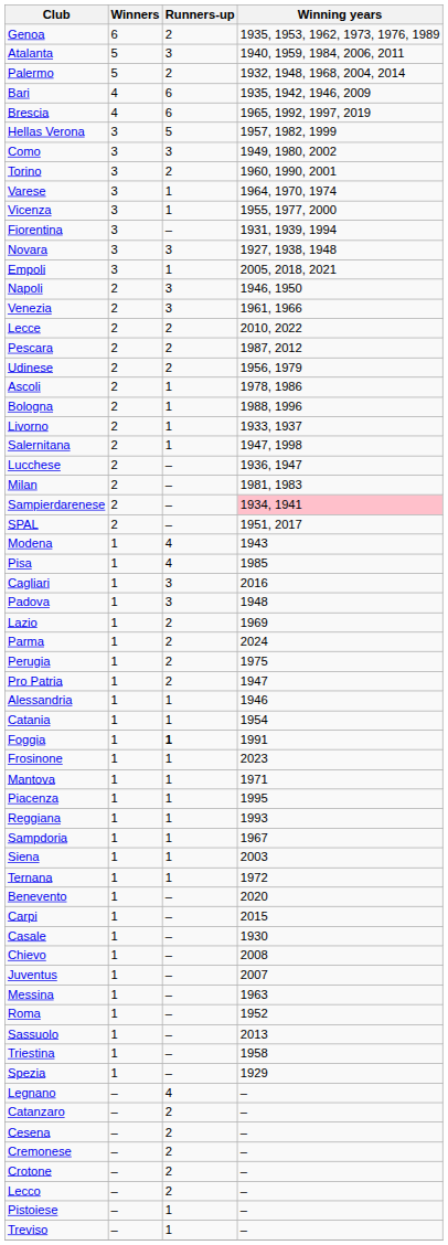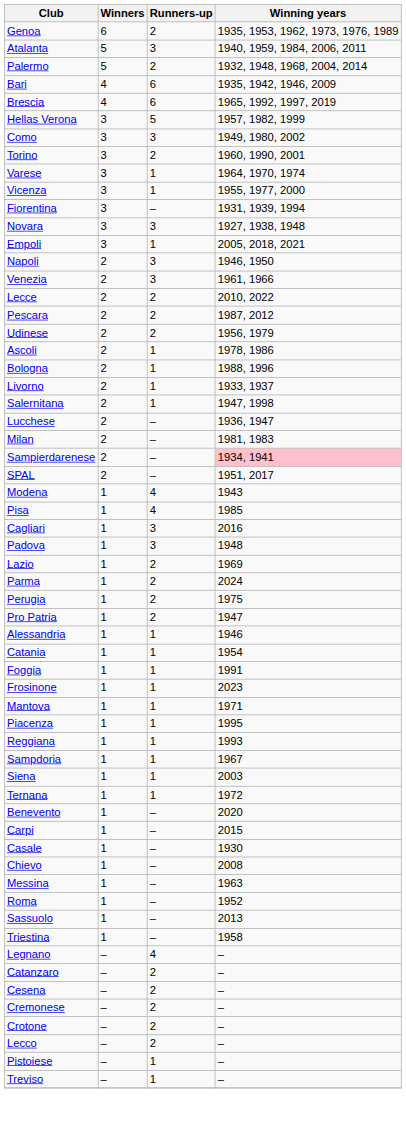 <table class="wikitable">
 <tr>
 <th>Club</th>
 <th>Winners</th>
 <th>Runners-up</th>
 <th>Winning years</th>
 </tr>
 <tr>
 <td><a href='#'>Genoa</a></td>
 <td>6</td>
 <td>2</td>
 <td>1935, 1953, 1962, 1973, 1976, 1989</td>
 </tr>
 <tr>
 <td><a href='#'>Atalanta</a></td>
 <td>5</td>
 <td>3</td>
 <td>1940, 1959, 1984, 2006, 2011</td>
 </tr>
 <tr>
 <td><a href='#'>Palermo</a></td>
 <td>5</td>
 <td>2</td>
 <td>1932, 1948, 1968, 2004, 2014</td>
 </tr>
 <tr>
 <td><a href='#'>Bari</a></td>
 <td>4</td>
 <td>6</td>
 <td>1935, 1942, 1946, 2009</td>
 </tr>
 <tr>
 <td><a href='#'>Brescia</a></td>
 <td>4</td>
 <td>6</td>
 <td>1965, 1992, 1997, 2019</td>
 </tr>
 <tr>
 <td><a href='#'>Hellas Verona</a></td>
 <td>3</td>
 <td>5</td>
 <td>1957, 1982, 1999</td>
 </tr>
 <tr>
 <td><a href='#'>Como</a></td>
 <td>3</td>
 <td>3</td>
 <td>1949, 1980, 2002</td>
 </tr>
 <tr>
 <td><a href='#'>Torino</a></td>
 <td>3</td>
 <td>2</td>
 <td>1960, 1990, 2001</td>
 </tr>
 <tr>
 <td><a href='#'>Varese</a></td>
 <td>3</td>
 <td>1</td>
 <td>1964, 1970, 1974</td>
 </tr>
 <tr>
 <td><a href='#'>Vicenza</a></td>
 <td>3</td>
 <td>1</td>
 <td>1955, 1977, 2000</td>
 </tr>
 <tr>
 <td><a href='#'>Fiorentina</a></td>
 <td>3</td>
 <td>–</td>
 <td>1931, 1939, 1994</td>
 </tr>
 <tr>
 <td><a href='#'>Novara</a></td>
 <td>3</td>
 <td>3</td>
 <td>1927, 1938, 1948</td>
 </tr>
 <tr>
 <td><a href='#'>Empoli</a></td>
 <td>3</td>
 <td>1</td>
 <td>2005, 2018, 2021</td>
 </tr>
 <tr>
 <td><a href='#'>Napoli</a></td>
 <td>2</td>
 <td>3</td>
 <td>1946, 1950</td>
 </tr>
 <tr>
 <td><a href='#'>Venezia</a></td>
 <td>2</td>
 <td>3</td>
 <td>1961, 1966</td>
 </tr>
 <tr>
 <td><a href='#'>Lecce</a></td>
 <td>2</td>
 <td>2</td>
 <td>2010, 2022</td>
 </tr>
 <tr>
 <td><a href='#'>Pescara</a></td>
 <td>2</td>
 <td>2</td>
 <td>1987, 2012</td>
 </tr>
 <tr>
 <td><a href='#'>Udinese</a></td>
 <td>2</td>
 <td>2</td>
 <td>1956, 1979</td>
 </tr>
 <tr>
 <td><a href='#'>Ascoli</a></td>
 <td>2</td>
 <td>1</td>
 <td>1978, 1986</td>
 </tr>
 <tr>
 <td><a href='#'>Bologna</a></td>
 <td>2</td>
 <td>1</td>
 <td>1988, 1996</td>
 </tr>
 <tr>
 <td><a href='#'>Livorno</a></td>
 <td>2</td>
 <td>1</td>
 <td>1933, 1937</td>
 </tr>
 <tr>
 <td><a href='#'>Salernitana</a></td>
 <td>2</td>
 <td>1</td>
 <td>1947, 1998</td>
 </tr>
 <tr>
 <td><a href='#'>Lucchese</a></td>
 <td>2</td>
 <td>–</td>
 <td>1936, 1947</td>
 </tr>
 <tr>
 <td><a href='#'>Milan</a></td>
 <td>2</td>
 <td>–</td>
 <td>1981, 1983</td>
 </tr>
 <tr>
 <td><a href='#'>Sampierdarenese</a></td>
 <td>2</td>
 <td>–</td>
 <td style="background: pink;">1934, 1941</td>
 </tr>
 <tr>
 <td><a href='#'>SPAL</a></td>
 <td>2</td>
 <td>–</td>
 <td>1951, 2017</td>
 </tr>
 <tr>
 <td><a href='#'>Modena</a></td>
 <td>1</td>
 <td>4</td>
 <td>1943</td>
 </tr>
 <tr>
 <td><a href='#'>Pisa</a></td>
 <td>1</td>
 <td>4</td>
 <td>1985</td>
 </tr>
 <tr>
 <td><a href='#'>Cagliari</a></td>
 <td>1</td>
 <td>3</td>
 <td>2016</td>
 </tr>
 <tr>
 <td><a href='#'>Padova</a></td>
 <td>1</td>
 <td>3</td>
 <td>1948</td>
 </tr>
 <tr>
 <td><a href='#'>Lazio</a></td>
 <td>1</td>
 <td>2</td>
 <td>1969</td>
 </tr>
 <tr>
 <td><a href='#'>Parma</a></td>
 <td>1</td>
 <td>2</td>
 <td>2024</td>
 </tr>
 <tr>
 <td><a href='#'>Perugia</a></td>
 <td>1</td>
 <td>2</td>
 <td>1975</td>
 </tr>
 <tr>
 <td><a href='#'>Pro Patria</a></td>
 <td>1</td>
 <td>2</td>
 <td>1947</td>
 </tr>
 <tr>
 <td><a href='#'>Alessandria</a></td>
 <td>1</td>
 <td>1</td>
 <td>1946</td>
 </tr>
 <tr>
 <td><a href='#'>Catania</a></td>
 <td>1</td>
 <td>1</td>
 <td>1954</td>
 </tr>
 <tr>
 <td><a href='#'>Foggia</a></td>
 <td>1</td>
-<td><strong>1</strong></td>
+<td>1</td>
 <td>1991</td>
 </tr>
 <tr>
 <td><a href='#'>Frosinone</a></td>
 <td>1</td>
 <td>1</td>
 <td>2023</td>
 </tr>
 <tr>
 <td><a href='#'>Mantova</a></td>
 <td>1</td>
 <td>1</td>
 <td>1971</td>
 </tr>
 <tr>
 <td><a href='#'>Piacenza</a></td>
 <td>1</td>
 <td>1</td>
 <td>1995</td>
 </tr>
 <tr>
 <td><a href='#'>Reggiana</a></td>
 <td>1</td>
 <td>1</td>
 <td>1993</td>
 </tr>
 <tr>
 <td><a href='#'>Sampdoria</a></td>
 <td>1</td>
 <td>1</td>
 <td>1967</td>
 </tr>
 <tr>
 <td><a href='#'>Siena</a></td>
 <td>1</td>
 <td>1</td>
 <td>2003</td>
 </tr>
 <tr>
 <td><a href='#'>Ternana</a></td>
 <td>1</td>
 <td>1</td>
 <td>1972</td>
 </tr>
 <tr>
 <td><a href='#'>Benevento</a></td>
 <td>1</td>
 <td>–</td>
 <td>2020</td>
 </tr>
 <tr>
 <td><a href='#'>Carpi</a></td>
 <td>1</td>
 <td>–</td>
 <td>2015</td>
 </tr>
 <tr>
 <td><a href='#'>Casale</a></td>
 <td>1</td>
 <td>–</td>
 <td>1930</td>
 </tr>
 <tr>
 <td><a href='#'>Chievo</a></td>
 <td>1</td>
 <td>–</td>
 <td>2008</td>
 </tr>
 <tr>
-<td><a href='#'>Juventus</a></td>
-<td>1</td>
-<td>–</td>
-<td>2007</td>
-</tr>
-<tr>
 <td><a href='#'>Messina</a></td>
 <td>1</td>
 <td>–</td>
 <td>1963</td>
 </tr>
 <tr>
 <td><a href='#'>Roma</a></td>
 <td>1</td>
 <td>–</td>
 <td>1952</td>
 </tr>
 <tr>
 <td><a href='#'>Sassuolo</a></td>
 <td>1</td>
 <td>–</td>
 <td>2013</td>
 </tr>
 <tr>
 <td><a href='#'>Triestina</a></td>
 <td>1</td>
 <td>–</td>
 <td>1958</td>
-</tr>
-<tr>
-<td><a href='#'>Spezia</a></td>
-<td>1</td>
-<td>–</td>
-<td>1929</td>
 </tr>
 <tr>
 <td><a href='#'>Legnano</a></td>
 <td>–</td>
 <td>4</td>
 <td>–</td>
 </tr>
 <tr>
 <td><a href='#'>Catanzaro</a></td>
 <td>–</td>
 <td>2</td>
 <td>–</td>
 </tr>
 <tr>
 <td><a href='#'>Cesena</a></td>
 <td>–</td>
 <td>2</td>
 <td>–</td>
 </tr>
 <tr>
 <td><a href='#'>Cremonese</a></td>
 <td>–</td>
 <td>2</td>
 <td>–</td>
 </tr>
 <tr>
 <td><a href='#'>Crotone</a></td>
 <td>–</td>
 <td>2</td>
 <td>–</td>
 </tr>
 <tr>
 <td><a href='#'>Lecco</a></td>
 <td>–</td>
 <td>2</td>
 <td>–</td>
 </tr>
 <tr>
 <td><a href='#'>Pistoiese</a></td>
 <td>–</td>
 <td>1</td>
 <td>–</td>
 </tr>
 <tr>
 <td><a href='#'>Treviso</a></td>
 <td>–</td>
 <td>1</td>
 <td>–</td>
 </tr>
 <tr>
 </tr>
 </table>
